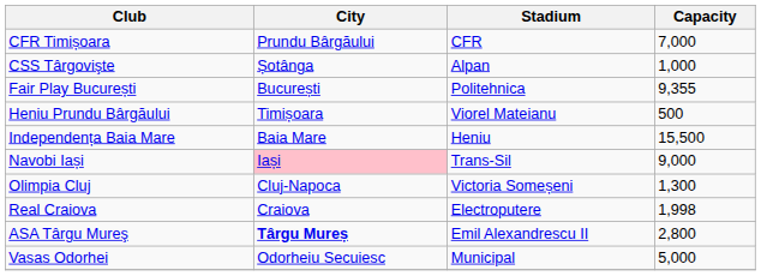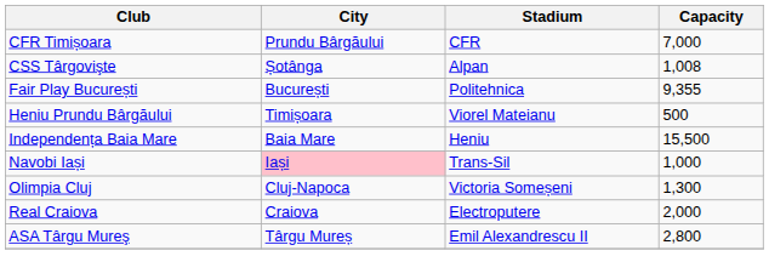 <table class="wikitable sortable" width="50%">
 <tr>
 <th>Club</th>
 <th>City</th>
 <th>Stadium</th>
 <th data-sort-type="number">Capacity</th>
 </tr>
 <tr>
 <td><a href='#'>CFR Timișoara</a></td>
 <td><a href='#'>Prundu Bârgăului</a></td>
 <td><a href='#'>CFR</a></td>
 <td>7,000</td>
 </tr>
 <tr>
 <td><a href='#'>CSS Târgovişte</a></td>
 <td><a href='#'>Șotânga</a></td>
 <td><a href='#'>Alpan</a></td>
-<td>1,000</td>
+<td>1,008</td>
 </tr>
 <tr>
 <td><a href='#'>Fair Play București</a></td>
 <td><a href='#'>București</a></td>
 <td><a href='#'>Politehnica</a></td>
 <td>9,355</td>
 </tr>
 <tr>
 <td><a href='#'>Heniu Prundu Bârgăului</a></td>
 <td><a href='#'>Timișoara</a></td>
 <td><a href='#'>Viorel Mateianu</a></td>
 <td>500</td>
 </tr>
 <tr>
 <td><a href='#'>Independența Baia Mare</a></td>
 <td><a href='#'>Baia Mare</a></td>
 <td><a href='#'>Heniu</a></td>
 <td>15,500</td>
 </tr>
 <tr>
 <td><a href='#'>Navobi Iași</a></td>
 <td style="background: pink;"><a href='#'>Iași</a></td>
 <td><a href='#'>Trans-Sil</a></td>
-<td>9,000</td>
+<td>1,000</td>
 </tr>
 <tr>
 <td><a href='#'>Olimpia Cluj</a></td>
 <td><a href='#'>Cluj-Napoca</a></td>
 <td><a href='#'>Victoria Someșeni</a></td>
 <td>1,300</td>
 </tr>
 <tr>
 <td><a href='#'>Real Craiova</a></td>
 <td><a href='#'>Craiova</a></td>
 <td><a href='#'>Electroputere</a></td>
-<td>1,998</td>
+<td>2,000</td>
 </tr>
 <tr>
 <td><a href='#'>ASA Târgu Mureş</a></td>
-<td><strong><a href='#'>Târgu Mureș</a></strong></td>
+<td><a href='#'>Târgu Mureș</a></td>
 <td><a href='#'>Emil Alexandrescu II</a></td>
 <td>2,800</td>
 </tr>
 <tr>
-<td><a href='#'>Vasas Odorhei</a></td>
-<td><a href='#'>Odorheiu Secuiesc</a></td>
-<td><a href='#'>Municipal</a></td>
-<td>5,000</td>
-</tr>
-<tr>
 </tr>
 </table>
